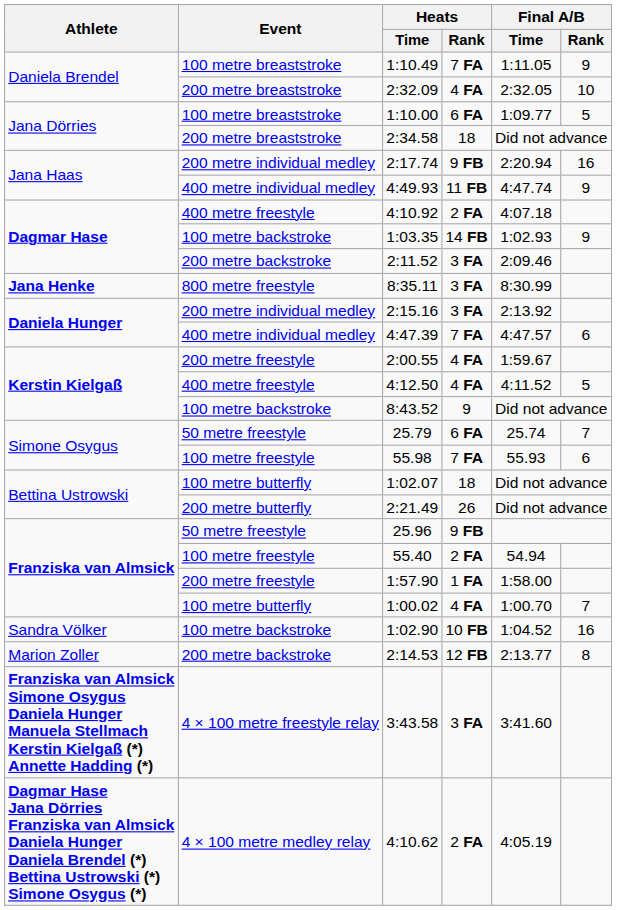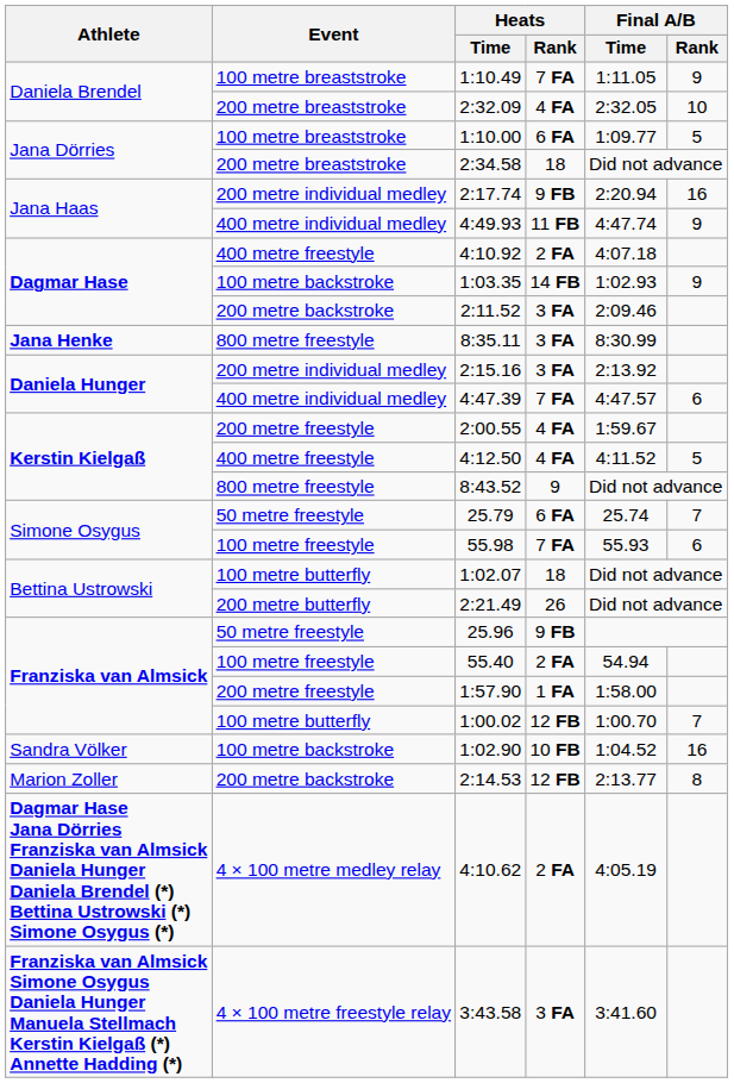 <table class="wikitable" style="font-size:90%">
 <tr>
 <th rowspan="2">Athlete</th>
 <th rowspan="2">Event</th>
 <th colspan=2>Heats</th>
 <th colspan=2>Final A/B</th>
 </tr>
 <tr style="font-size:95%">
 <th>Time</th>
 <th>Rank</th>
 <th>Time</th>
 <th>Rank</th>
 </tr>
 <tr align=center>
 <td align=left rowspan=2><a href='#'>Daniela Brendel</a></td>
 <td align=left><a href='#'>100 metre breaststroke</a></td>
 <td>1:10.49</td>
 <td>7 <strong>FA</strong></td>
 <td>1:11.05</td>
 <td>9</td>
 </tr>
 <tr align=center>
 <td align=left><a href='#'>200 metre breaststroke</a></td>
 <td>2:32.09</td>
 <td>4 <strong>FA</strong></td>
 <td>2:32.05</td>
 <td>10</td>
 </tr>
 <tr align=center>
 <td align=left rowspan=2><a href='#'>Jana Dörries</a></td>
 <td align=left><a href='#'>100 metre breaststroke</a></td>
 <td>1:10.00</td>
 <td>6 <strong>FA</strong></td>
 <td>1:09.77</td>
 <td>5</td>
 </tr>
 <tr align=center>
 <td align=left><a href='#'>200 metre breaststroke</a></td>
 <td>2:34.58</td>
 <td>18</td>
 <td colspan=2>Did not advance</td>
 </tr>
 <tr align=center>
 <td align=left rowspan=2><a href='#'>Jana Haas</a></td>
 <td align=left><a href='#'>200 metre individual medley</a></td>
 <td>2:17.74</td>
 <td>9 <strong>FB</strong></td>
 <td>2:20.94</td>
 <td>16</td>
 </tr>
 <tr align=center>
 <td align=left><a href='#'>400 metre individual medley</a></td>
 <td>4:49.93</td>
 <td>11 <strong>FB</strong></td>
 <td>4:47.74</td>
 <td>9</td>
 </tr>
 <tr align=center>
 <td align=left rowspan=3><strong><a href='#'>Dagmar Hase</a></strong></td>
 <td align=left><a href='#'>400 metre freestyle</a></td>
 <td>4:10.92</td>
 <td>2 <strong>FA</strong></td>
 <td>4:07.18</td>
 <td></td>
 </tr>
 <tr align=center>
 <td align=left><a href='#'>100 metre backstroke</a></td>
 <td>1:03.35</td>
 <td>14 <strong>FB</strong></td>
 <td>1:02.93</td>
 <td>9</td>
 </tr>
 <tr align=center>
 <td align=left><a href='#'>200 metre backstroke</a></td>
 <td>2:11.52</td>
 <td>3 <strong>FA</strong></td>
 <td>2:09.46</td>
 <td></td>
 </tr>
 <tr align=center>
 <td align=left><strong><a href='#'>Jana Henke</a></strong></td>
 <td align=left><a href='#'>800 metre freestyle</a></td>
 <td>8:35.11</td>
 <td>3 <strong>FA</strong></td>
 <td>8:30.99</td>
 <td></td>
 </tr>
 <tr align=center>
 <td align=left rowspan=2><strong><a href='#'>Daniela Hunger</a></strong></td>
 <td align=left><a href='#'>200 metre individual medley</a></td>
 <td>2:15.16</td>
 <td>3 <strong>FA</strong></td>
 <td>2:13.92</td>
 <td></td>
 </tr>
 <tr align=center>
 <td align=left><a href='#'>400 metre individual medley</a></td>
 <td>4:47.39</td>
 <td>7 <strong>FA</strong></td>
 <td>4:47.57</td>
 <td>6</td>
 </tr>
 <tr align=center>
 <td align=left rowspan=3><strong><a href='#'>Kerstin Kielgaß</a></strong></td>
 <td align=left><a href='#'>200 metre freestyle</a></td>
 <td>2:00.55</td>
 <td>4 <strong>FA</strong></td>
 <td>1:59.67</td>
 <td></td>
 </tr>
 <tr align=center>
 <td align=left><a href='#'>400 metre freestyle</a></td>
 <td>4:12.50</td>
 <td>4 <strong>FA</strong></td>
 <td>4:11.52</td>
 <td>5</td>
 </tr>
 <tr align=center>
-<td align=left><a href='#'>100 metre backstroke</a></td>
+<td align=left><a href='#'>800 metre freestyle</a></td>
 <td>8:43.52</td>
 <td>9</td>
 <td colspan=2>Did not advance</td>
 </tr>
 <tr align=center>
 <td align=left rowspan=2><a href='#'>Simone Osygus</a></td>
 <td align=left><a href='#'>50 metre freestyle</a></td>
 <td>25.79</td>
 <td>6 <strong>FA</strong></td>
 <td>25.74</td>
 <td>7</td>
 </tr>
 <tr align=center>
 <td align=left><a href='#'>100 metre freestyle</a></td>
 <td>55.98</td>
 <td>7 <strong>FA</strong></td>
 <td>55.93</td>
 <td>6</td>
 </tr>
 <tr align=center>
 <td align=left rowspan=2><a href='#'>Bettina Ustrowski</a></td>
 <td align=left><a href='#'>100 metre butterfly</a></td>
 <td>1:02.07</td>
 <td>18</td>
 <td colspan=2>Did not advance</td>
 </tr>
 <tr align=center>
 <td align=left><a href='#'>200 metre butterfly</a></td>
 <td>2:21.49</td>
 <td>26</td>
 <td colspan=2>Did not advance</td>
 </tr>
 <tr align=center>
 <td align=left rowspan=4><strong><a href='#'>Franziska van Almsick</a></strong></td>
 <td align=left><a href='#'>50 metre freestyle</a></td>
 <td>25.96</td>
 <td>9 <strong>FB</strong></td>
 <td colspan=2></td>
 </tr>
 <tr align=center>
 <td align=left><a href='#'>100 metre freestyle</a></td>
 <td>55.40</td>
 <td>2 <strong>FA</strong></td>
 <td>54.94</td>
 <td></td>
 </tr>
 <tr align=center>
 <td align=left><a href='#'>200 metre freestyle</a></td>
 <td>1:57.90</td>
 <td>1 <strong>FA</strong></td>
 <td>1:58.00</td>
 <td></td>
 </tr>
 <tr align=center>
 <td align=left><a href='#'>100 metre butterfly</a></td>
 <td>1:00.02</td>
-<td>4 <strong>FA</strong></td>
+<td>12 <strong>FB</strong></td>
 <td>1:00.70</td>
 <td>7</td>
 </tr>
 <tr align=center>
 <td align=left><a href='#'>Sandra Völker</a></td>
 <td align=left><a href='#'>100 metre backstroke</a></td>
 <td>1:02.90</td>
 <td>10 <strong>FB</strong></td>
 <td>1:04.52</td>
 <td>16</td>
 </tr>
 <tr align=center>
 <td align=left><a href='#'>Marion Zoller</a></td>
 <td align=left><a href='#'>200 metre backstroke</a></td>
 <td>2:14.53</td>
 <td>12 <strong>FB</strong></td>
 <td>2:13.77</td>
 <td>8</td>
 </tr>
 <tr align=center>
+<td align=left><strong><a href='#'>Dagmar Hase</a><br><a href='#'>Jana Dörries</a><br><a href='#'>Franziska van Almsick</a><br><a href='#'>Daniela Hunger</a><br><a href='#'>Daniela Brendel</a> (*)<br><a href='#'>Bettina Ustrowski</a> (*)<br><a href='#'>Simone Osygus</a> (*)</strong></td>
+<td align=left><a href='#'>4 × 100 metre medley relay</a></td>
+<td>4:10.62</td>
+<td>2 <strong>FA</strong></td>
+<td>4:05.19</td>
+<td></td>
+</tr>
+<tr align=center>
 <td align=left><strong><a href='#'>Franziska van Almsick</a><br><a href='#'>Simone Osygus</a><br><a href='#'>Daniela Hunger</a><br><a href='#'>Manuela Stellmach</a><br><a href='#'>Kerstin Kielgaß</a> (*)<br><a href='#'>Annette Hadding</a> (*)</strong></td>
 <td align=left><a href='#'>4 × 100 metre freestyle relay</a></td>
 <td>3:43.58</td>
 <td>3 <strong>FA</strong></td>
 <td>3:41.60</td>
 <td></td>
 </tr>
-<tr align=center>
-<td align=left><strong><a href='#'>Dagmar Hase</a><br><a href='#'>Jana Dörries</a><br><a href='#'>Franziska van Almsick</a><br><a href='#'>Daniela Hunger</a><br><a href='#'>Daniela Brendel</a> (*)<br><a href='#'>Bettina Ustrowski</a> (*)<br><a href='#'>Simone Osygus</a> (*)</strong></td>
-<td align=left><a href='#'>4 × 100 metre medley relay</a></td>
-<td>4:10.62</td>
-<td>2 <strong>FA</strong></td>
-<td>4:05.19</td>
-<td></td>
-</tr>
 </table>
